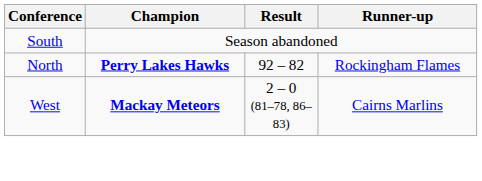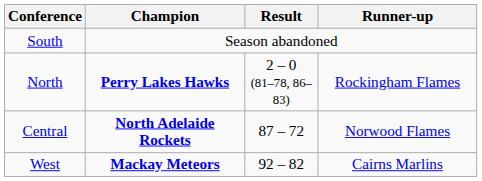 <table class="wikitable sortable" style="text-align:center">
 <tr>
 <th style="width:70px">Conference</th>
 <th style="width:160px">Champion</th>
 <th style="width:70px">Result</th>
 <th style="width:160px">Runner-up</th>
 </tr>
 <tr>
 <td align="center"><a href='#'>South</a></td>
 <td colspan="3">Season abandoned</td>
 </tr>
 <tr>
 <td align="center"><a href='#'>North</a></td>
 <td><strong><a href='#'>Perry Lakes Hawks</a></strong></td>
-<td align="center">92 – 82</td>
+<td align="center">2 – 0<br><small>(81–78, 86–83)</small></td>
 <td><a href='#'>Rockingham Flames</a></td>
+</tr>
+<tr>
+<td align="center"><a href='#'>Central</a></td>
+<td><strong><a href='#'>North Adelaide Rockets</a></strong></td>
+<td align="center">87 – 72</td>
+<td><a href='#'>Norwood Flames</a></td>
 </tr>
 <tr>
 <td align="center"><a href='#'>West</a></td>
 <td><strong><a href='#'>Mackay Meteors</a></strong></td>
-<td align="center">2 – 0<br><small>(81–78, 86–83)</small></td>
+<td align="center">92 – 82</td>
 <td><a href='#'>Cairns Marlins</a></td>
 </tr>
 </table>
